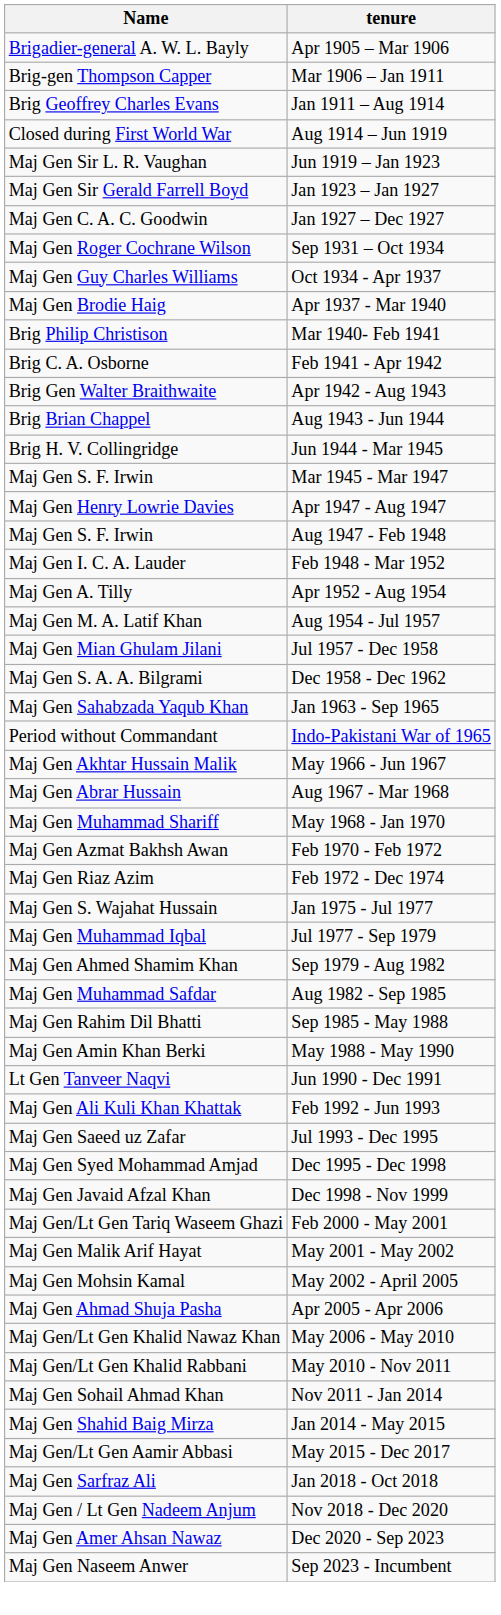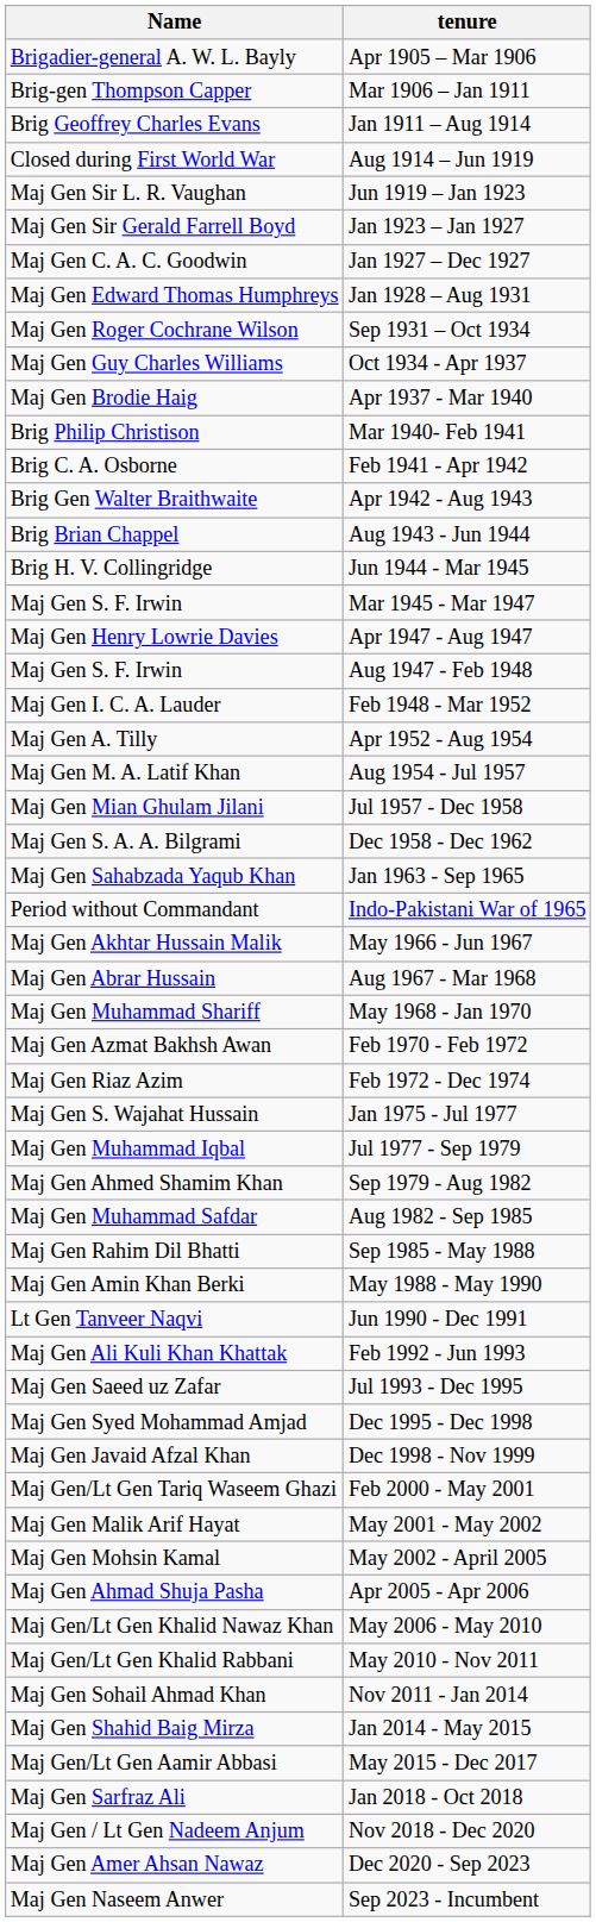 <table class="wikitable sortable">
 <tr>
 <th>Name</th>
 <th>tenure</th>
 </tr>
 <tr>
 <td><a href='#'>Brigadier-general</a> A. W. L. Bayly</td>
 <td>Apr 1905 – Mar 1906</td>
 </tr>
 <tr>
 <td>Brig-gen <a href='#'>Thompson Capper</a></td>
 <td>Mar 1906 – Jan 1911</td>
 </tr>
 <tr>
 <td>Brig <a href='#'>Geoffrey Charles Evans</a></td>
 <td>Jan 1911 – Aug 1914</td>
 </tr>
 <tr>
 <td>Closed during <a href='#'>First World War</a></td>
 <td>Aug 1914 – Jun 1919</td>
 </tr>
 <tr>
 <td>Maj Gen Sir L. R. Vaughan</td>
 <td>Jun 1919 – Jan 1923</td>
 </tr>
 <tr>
 <td>Maj Gen Sir <a href='#'>Gerald Farrell Boyd</a></td>
 <td>Jan 1923 – Jan 1927</td>
 </tr>
 <tr>
 <td>Maj Gen C. A. C. Goodwin</td>
 <td>Jan 1927 – Dec 1927</td>
+</tr>
+<tr>
+<td>Maj Gen <a href='#'>Edward Thomas Humphreys</a></td>
+<td>Jan 1928 – Aug 1931</td>
 </tr>
 <tr>
 <td>Maj Gen <a href='#'>Roger Cochrane Wilson</a></td>
 <td>Sep 1931 – Oct 1934</td>
 </tr>
 <tr>
 <td>Maj Gen <a href='#'>Guy Charles Williams</a></td>
 <td>Oct 1934 - Apr 1937</td>
 </tr>
 <tr>
 <td>Maj Gen <a href='#'>Brodie Haig</a></td>
 <td>Apr 1937 - Mar 1940</td>
 </tr>
 <tr>
 <td>Brig <a href='#'>Philip Christison</a></td>
 <td>Mar 1940- Feb 1941</td>
 </tr>
 <tr>
 <td>Brig C. A. Osborne</td>
 <td>Feb 1941 - Apr 1942</td>
 </tr>
 <tr>
 <td>Brig Gen <a href='#'>Walter Braithwaite</a></td>
 <td>Apr 1942 - Aug 1943</td>
 </tr>
 <tr>
 <td>Brig <a href='#'>Brian Chappel</a></td>
 <td>Aug 1943 - Jun 1944</td>
 </tr>
 <tr>
 <td>Brig H. V. Collingridge</td>
 <td>Jun 1944 - Mar 1945</td>
 </tr>
 <tr>
 <td>Maj Gen S. F. Irwin</td>
 <td>Mar 1945 - Mar 1947</td>
 </tr>
 <tr>
 <td>Maj Gen <a href='#'>Henry Lowrie Davies</a></td>
 <td>Apr 1947 - Aug 1947</td>
 </tr>
 <tr>
 <td>Maj Gen S. F. Irwin</td>
 <td>Aug 1947 - Feb 1948</td>
 </tr>
 <tr>
 <td>Maj Gen I. C. A. Lauder</td>
 <td>Feb 1948 - Mar 1952</td>
 </tr>
 <tr>
 <td>Maj Gen A. Tilly</td>
 <td>Apr 1952 - Aug 1954</td>
 </tr>
 <tr>
 <td>Maj Gen M. A. Latif Khan</td>
 <td>Aug 1954 - Jul 1957</td>
 </tr>
 <tr>
 <td>Maj Gen <a href='#'>Mian Ghulam Jilani</a></td>
 <td>Jul 1957 - Dec 1958</td>
 </tr>
 <tr>
 <td>Maj Gen S. A. A. Bilgrami</td>
 <td>Dec 1958 - Dec 1962</td>
 </tr>
 <tr>
 <td>Maj Gen <a href='#'>Sahabzada Yaqub Khan</a></td>
 <td>Jan 1963 - Sep 1965</td>
 </tr>
 <tr>
 <td>Period without Commandant</td>
 <td><a href='#'>Indo-Pakistani War of 1965</a></td>
 </tr>
 <tr>
 <td>Maj Gen <a href='#'>Akhtar Hussain Malik</a></td>
 <td>May 1966 - Jun 1967</td>
 </tr>
 <tr>
 <td>Maj Gen <a href='#'>Abrar Hussain</a></td>
 <td>Aug 1967 - Mar 1968</td>
 </tr>
 <tr>
 <td>Maj Gen <a href='#'>Muhammad Shariff</a></td>
 <td>May 1968 - Jan 1970</td>
 </tr>
 <tr>
 <td>Maj Gen Azmat Bakhsh Awan</td>
 <td>Feb 1970 - Feb 1972</td>
 </tr>
 <tr>
 <td>Maj Gen Riaz Azim</td>
 <td>Feb 1972 - Dec 1974</td>
 </tr>
 <tr>
 <td>Maj Gen S. Wajahat Hussain</td>
 <td>Jan 1975 - Jul 1977</td>
 </tr>
 <tr>
 <td>Maj Gen <a href='#'>Muhammad Iqbal</a></td>
 <td>Jul 1977 - Sep 1979</td>
 </tr>
 <tr>
 <td>Maj Gen Ahmed Shamim Khan</td>
 <td>Sep 1979 - Aug 1982</td>
 </tr>
 <tr>
 <td>Maj Gen <a href='#'>Muhammad Safdar</a></td>
 <td>Aug 1982 - Sep 1985</td>
 </tr>
 <tr>
 <td>Maj Gen Rahim Dil Bhatti</td>
 <td>Sep 1985 - May 1988</td>
 </tr>
 <tr>
 <td>Maj Gen Amin Khan Berki</td>
 <td>May 1988 - May 1990</td>
 </tr>
 <tr>
 <td>Lt Gen	<a href='#'>Tanveer Naqvi</a></td>
 <td>Jun 1990 - Dec 1991</td>
 </tr>
 <tr>
 <td>Maj Gen <a href='#'>Ali Kuli Khan Khattak</a></td>
 <td>Feb 1992 - Jun 1993</td>
 </tr>
 <tr>
 <td>Maj Gen Saeed uz Zafar</td>
 <td>Jul 1993 - Dec 1995</td>
 </tr>
 <tr>
 <td>Maj Gen Syed Mohammad Amjad</td>
 <td>Dec 1995 - Dec 1998</td>
 </tr>
 <tr>
 <td>Maj Gen Javaid Afzal Khan</td>
 <td>Dec 1998 - Nov 1999</td>
 </tr>
 <tr>
 <td>Maj Gen/Lt Gen Tariq Waseem Ghazi</td>
 <td>Feb 2000 -  May 2001</td>
 </tr>
 <tr>
 <td>Maj Gen Malik Arif Hayat</td>
 <td>May 2001 - May 2002</td>
 </tr>
 <tr>
 <td>Maj Gen Mohsin Kamal</td>
 <td>May 2002 - April 2005</td>
 </tr>
 <tr>
 <td>Maj Gen <a href='#'>Ahmad Shuja Pasha</a></td>
 <td>Apr 2005 - Apr 2006</td>
 </tr>
 <tr>
 <td>Maj Gen/Lt Gen Khalid Nawaz Khan</td>
 <td>May 2006 -  May 2010</td>
 </tr>
 <tr>
 <td>Maj Gen/Lt Gen Khalid Rabbani</td>
 <td>May 2010 - Nov 2011</td>
 </tr>
 <tr>
 <td>Maj Gen Sohail Ahmad Khan</td>
 <td>Nov 2011 - Jan 2014</td>
 </tr>
 <tr>
 <td>Maj Gen <a href='#'>Shahid Baig Mirza</a></td>
 <td>Jan 2014 - May 2015</td>
 </tr>
 <tr>
 <td>Maj Gen/Lt Gen Aamir Abbasi</td>
 <td>May 2015 - Dec 2017</td>
 </tr>
 <tr>
 <td>Maj Gen <a href='#'>Sarfraz Ali</a></td>
 <td>Jan 2018 - Oct 2018</td>
 </tr>
 <tr>
 <td>Maj Gen / Lt Gen <a href='#'>Nadeem Anjum</a></td>
 <td>Nov 2018 - Dec 2020</td>
 </tr>
 <tr>
 <td>Maj Gen <a href='#'>Amer Ahsan Nawaz</a></td>
 <td>Dec 2020 - Sep 2023</td>
 </tr>
 <tr>
 <td>Maj Gen Naseem Anwer</td>
 <td>Sep 2023 - Incumbent</td>
 </tr>
 </table>
